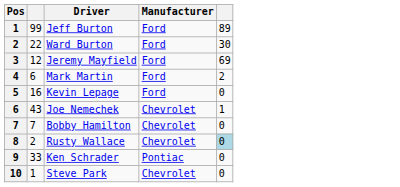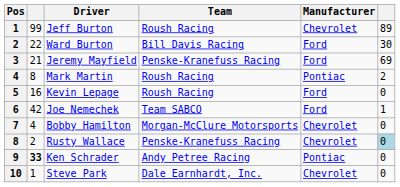 <table class="wikitable" style="font-size:95%">
 <tr>
 <th>Pos</th>
 <th></th>
 <th>Driver</th>
+<th>Team</th>
 <th>Manufacturer</th>
 <th></th>
 </tr>
 <tr>
 <th>1</th>
 <td>99</td>
 <td><a href='#'>Jeff Burton</a></td>
-<td><a href='#'>Ford</a></td>
+<td><a href='#'>Roush Racing</a></td>
+<td><a href='#'>Chevrolet</a></td>
 <td>89</td>
 </tr>
 <tr>
 <th>2</th>
 <td>22</td>
 <td><a href='#'>Ward Burton</a></td>
+<td><a href='#'>Bill Davis Racing</a></td>
 <td><a href='#'>Ford</a></td>
 <td>30</td>
 </tr>
 <tr>
 <th>3</th>
-<td>12</td>
+<td>21</td>
 <td><a href='#'>Jeremy Mayfield</a></td>
+<td><a href='#'>Penske-Kranefuss Racing</a></td>
 <td><a href='#'>Ford</a></td>
 <td>69</td>
 </tr>
 <tr>
 <th>4</th>
-<td>6</td>
+<td>8</td>
 <td><a href='#'>Mark Martin</a></td>
-<td><a href='#'>Ford</a></td>
+<td><a href='#'>Roush Racing</a></td>
+<td><a href='#'>Pontiac</a></td>
 <td>2</td>
 </tr>
 <tr>
 <th>5</th>
 <td>16</td>
 <td><a href='#'>Kevin Lepage</a></td>
+<td><a href='#'>Roush Racing</a></td>
 <td><a href='#'>Ford</a></td>
 <td>0</td>
 </tr>
 <tr>
 <th>6</th>
-<td>43</td>
+<td>42</td>
 <td><a href='#'>Joe Nemechek</a></td>
-<td><a href='#'>Chevrolet</a></td>
+<td><a href='#'>Team SABCO</a></td>
+<td><a href='#'>Ford</a></td>
 <td>1</td>
 </tr>
 <tr>
 <th>7</th>
-<td>7</td>
+<td>4</td>
 <td><a href='#'>Bobby Hamilton</a></td>
+<td><a href='#'>Morgan-McClure Motorsports</a></td>
 <td><a href='#'>Chevrolet</a></td>
 <td>0</td>
 </tr>
 <tr>
 <th>8</th>
 <td>2</td>
 <td><a href='#'>Rusty Wallace</a></td>
+<td><a href='#'>Penske-Kranefuss Racing</a></td>
 <td><a href='#'>Chevrolet</a></td>
 <td style="background: lightblue;">0</td>
 </tr>
 <tr>
 <th>9</th>
-<td>33</td>
+<td><strong>33</strong></td>
 <td><a href='#'>Ken Schrader</a></td>
+<td><a href='#'>Andy Petree Racing</a></td>
 <td><a href='#'>Pontiac</a></td>
 <td>0</td>
 </tr>
 <tr>
 <th>10</th>
 <td>1</td>
 <td><a href='#'>Steve Park</a></td>
+<td><a href='#'>Dale Earnhardt, Inc.</a></td>
 <td><a href='#'>Chevrolet</a></td>
 <td>0</td>
 </tr>
 </table>
